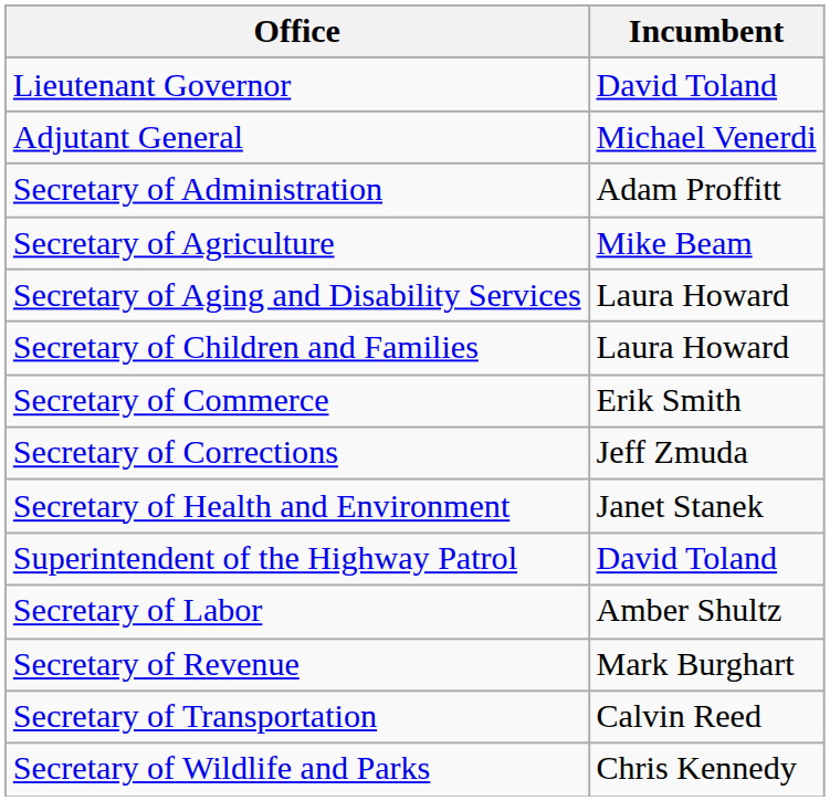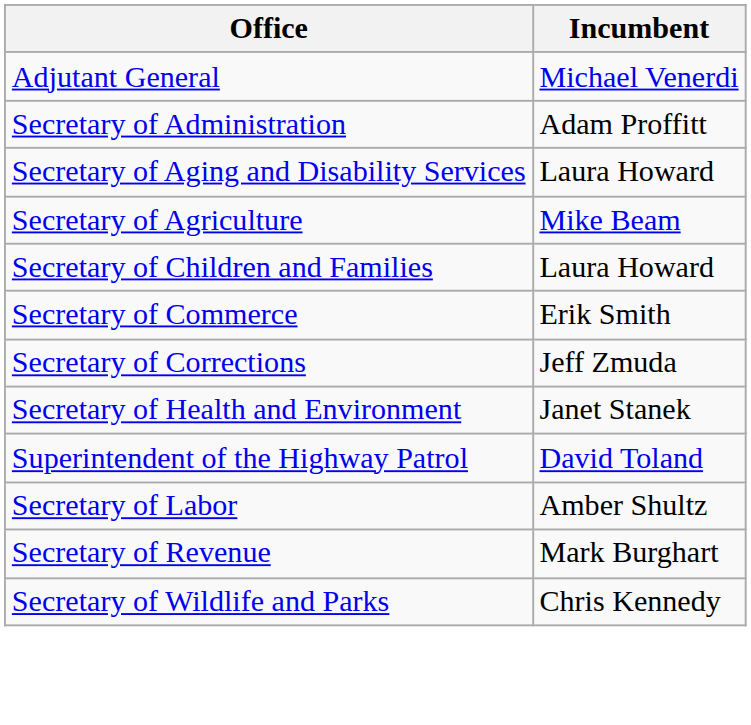 <table class=wikitable>
 <tr>
 <th>Office</th>
 <th>Incumbent</th>
-</tr>
-<tr>
-<td><a href='#'>Lieutenant Governor</a></td>
-<td><a href='#'>David Toland</a></td>
 </tr>
 <tr>
 <td><a href='#'>Adjutant General</a></td>
 <td><a href='#'>Michael Venerdi</a></td>
 </tr>
 <tr>
 <td><a href='#'>Secretary of Administration</a></td>
 <td>Adam Proffitt</td>
 </tr>
 <tr>
+<td><a href='#'>Secretary of Aging and Disability Services</a></td>
+<td>Laura Howard</td>
+</tr>
+<tr>
 <td><a href='#'>Secretary of Agriculture</a></td>
 <td><a href='#'>Mike Beam</a></td>
-</tr>
-<tr>
-<td><a href='#'>Secretary of Aging and Disability Services</a></td>
-<td>Laura Howard</td>
 </tr>
 <tr>
 <td><a href='#'>Secretary of Children and Families</a></td>
 <td>Laura Howard</td>
 </tr>
 <tr>
 <td><a href='#'>Secretary of Commerce</a></td>
 <td>Erik Smith</td>
 </tr>
 <tr>
 <td><a href='#'>Secretary of Corrections</a></td>
 <td>Jeff Zmuda</td>
 </tr>
 <tr>
 <td><a href='#'>Secretary of Health and Environment</a></td>
 <td>Janet Stanek</td>
 </tr>
 <tr>
 <td><a href='#'>Superintendent of the Highway Patrol</a></td>
 <td><a href='#'>David Toland</a></td>
 </tr>
 <tr>
 <td><a href='#'>Secretary of Labor</a></td>
 <td>Amber Shultz</td>
 </tr>
 <tr>
 <td><a href='#'>Secretary of Revenue</a></td>
 <td>Mark Burghart</td>
 </tr>
 <tr>
-<td><a href='#'>Secretary of Transportation</a></td>
-<td>Calvin Reed</td>
-</tr>
-<tr>
 <td><a href='#'>Secretary of Wildlife and Parks</a></td>
 <td>Chris Kennedy</td>
 </tr>
 </table>
